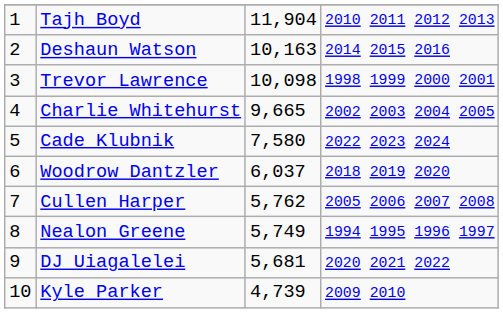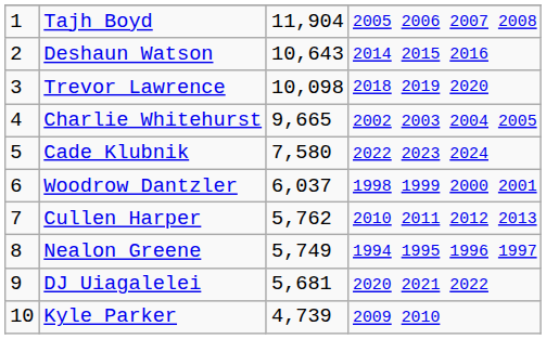 <table class="wikitable">
 <tr>
 </tr>
 <tr>
 <td>1</td>
 <td><a href='#'>Tajh Boyd</a></td>
 <td>11,904</td>
-<td style="font-size:80%;"><a href='#'>2010</a> <a href='#'>2011</a> <a href='#'>2012</a> <a href='#'>2013</a></td>
+<td style="font-size:80%;"><a href='#'>2005</a> <a href='#'>2006</a> <a href='#'>2007</a> <a href='#'>2008</a></td>
 </tr>
 <tr>
 <td>2</td>
 <td><a href='#'>Deshaun Watson</a></td>
-<td>10,163</td>
+<td>10,643</td>
 <td style="font-size:80%;"><a href='#'>2014</a> <a href='#'>2015</a> <a href='#'>2016</a></td>
 </tr>
 <tr>
 <td>3</td>
 <td><a href='#'>Trevor Lawrence</a></td>
 <td>10,098</td>
-<td style="font-size:80%;"><a href='#'>1998</a> <a href='#'>1999</a> <a href='#'>2000</a> <a href='#'>2001</a></td>
+<td style="font-size:80%;"><a href='#'>2018</a> <a href='#'>2019</a> <a href='#'>2020</a></td>
 </tr>
 <tr>
 <td>4</td>
 <td><a href='#'>Charlie Whitehurst</a></td>
 <td>9,665</td>
 <td style="font-size:80%;"><a href='#'>2002</a> <a href='#'>2003</a> <a href='#'>2004</a> <a href='#'>2005</a></td>
 </tr>
 <tr>
 <td>5</td>
 <td><a href='#'>Cade Klubnik</a></td>
 <td>7,580</td>
 <td style="font-size:80%;"><a href='#'>2022</a> <a href='#'>2023</a> <a href='#'>2024</a></td>
 </tr>
 <tr>
 <td>6</td>
 <td><a href='#'>Woodrow Dantzler</a></td>
 <td>6,037</td>
-<td style="font-size:80%;"><a href='#'>2018</a> <a href='#'>2019</a> <a href='#'>2020</a></td>
+<td style="font-size:80%;"><a href='#'>1998</a> <a href='#'>1999</a> <a href='#'>2000</a> <a href='#'>2001</a></td>
 </tr>
 <tr>
 <td>7</td>
 <td><a href='#'>Cullen Harper</a></td>
 <td>5,762</td>
-<td style="font-size:80%;"><a href='#'>2005</a> <a href='#'>2006</a> <a href='#'>2007</a> <a href='#'>2008</a></td>
+<td style="font-size:80%;"><a href='#'>2010</a> <a href='#'>2011</a> <a href='#'>2012</a> <a href='#'>2013</a></td>
 </tr>
 <tr>
 <td>8</td>
 <td><a href='#'>Nealon Greene</a></td>
 <td>5,749</td>
 <td style="font-size:80%;"><a href='#'>1994</a> <a href='#'>1995</a> <a href='#'>1996</a> <a href='#'>1997</a></td>
 </tr>
 <tr>
 <td>9</td>
 <td><a href='#'>DJ Uiagalelei</a></td>
 <td>5,681</td>
 <td style="font-size:80%;"><a href='#'>2020</a> <a href='#'>2021</a> <a href='#'>2022</a></td>
 </tr>
 <tr>
 <td>10</td>
 <td><a href='#'>Kyle Parker</a></td>
 <td>4,739</td>
 <td style="font-size:80%;"><a href='#'>2009</a> <a href='#'>2010</a></td>
 </tr>
 </table>
